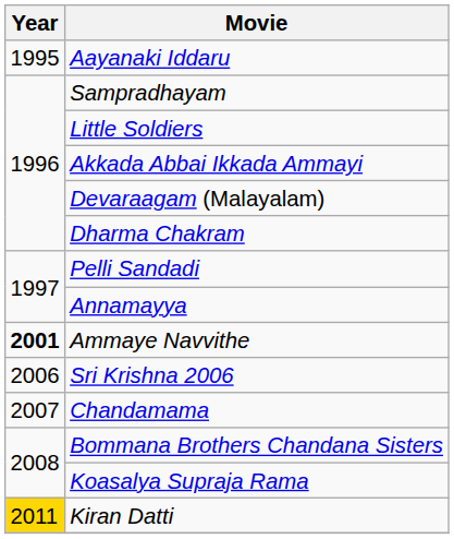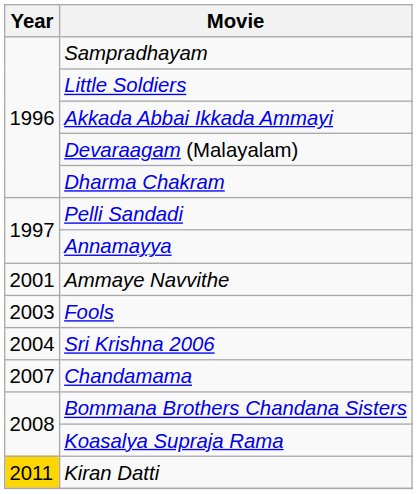 <table class="wikitable" style="font-size: 95%;">
 <tr>
 <th>Year</th>
 <th>Movie</th>
-</tr>
-<tr>
-<td>1995</td>
-<td><em><a href='#'>Aayanaki Iddaru</a></em></td>
 </tr>
 <tr>
 <td rowspan="5">1996</td>
 <td><em>Sampradhayam</em></td>
 </tr>
 <tr>
 <td><em><a href='#'>Little Soldiers</a></em></td>
 </tr>
 <tr>
 <td><em><a href='#'>Akkada Abbai Ikkada Ammayi</a></em></td>
 </tr>
 <tr>
 <td><em><a href='#'>Devaraagam</a></em> (Malayalam)</td>
 </tr>
 <tr>
 <td><em><a href='#'>Dharma Chakram</a></em></td>
 </tr>
 <tr>
 <td rowspan="2">1997</td>
 <td><em><a href='#'>Pelli Sandadi</a></em></td>
 </tr>
 <tr>
 <td><em><a href='#'>Annamayya</a></em></td>
 </tr>
 <tr>
-<td><strong>2001</strong></td>
+<td>2001</td>
 <td><em>Ammaye Navvithe</em></td>
 </tr>
 <tr>
-<td>2006</td>
+<td>2003</td>
+<td><em><a href='#'>Fools</a></em></td>
+</tr>
+<tr>
+<td>2004</td>
 <td><em><a href='#'>Sri Krishna 2006</a></em></td>
 </tr>
 <tr>
 <td>2007</td>
 <td><em><a href='#'>Chandamama</a></em></td>
 </tr>
 <tr>
 <td rowspan="2">2008</td>
 <td><em><a href='#'>Bommana Brothers Chandana Sisters</a></em></td>
 </tr>
 <tr>
 <td><em><a href='#'>Koasalya Supraja Rama</a></em></td>
 </tr>
 <tr>
 <td style="background: gold;">2011</td>
 <td><em>Kiran Datti</em></td>
 </tr>
 <tr>
 </tr>
 </table>
